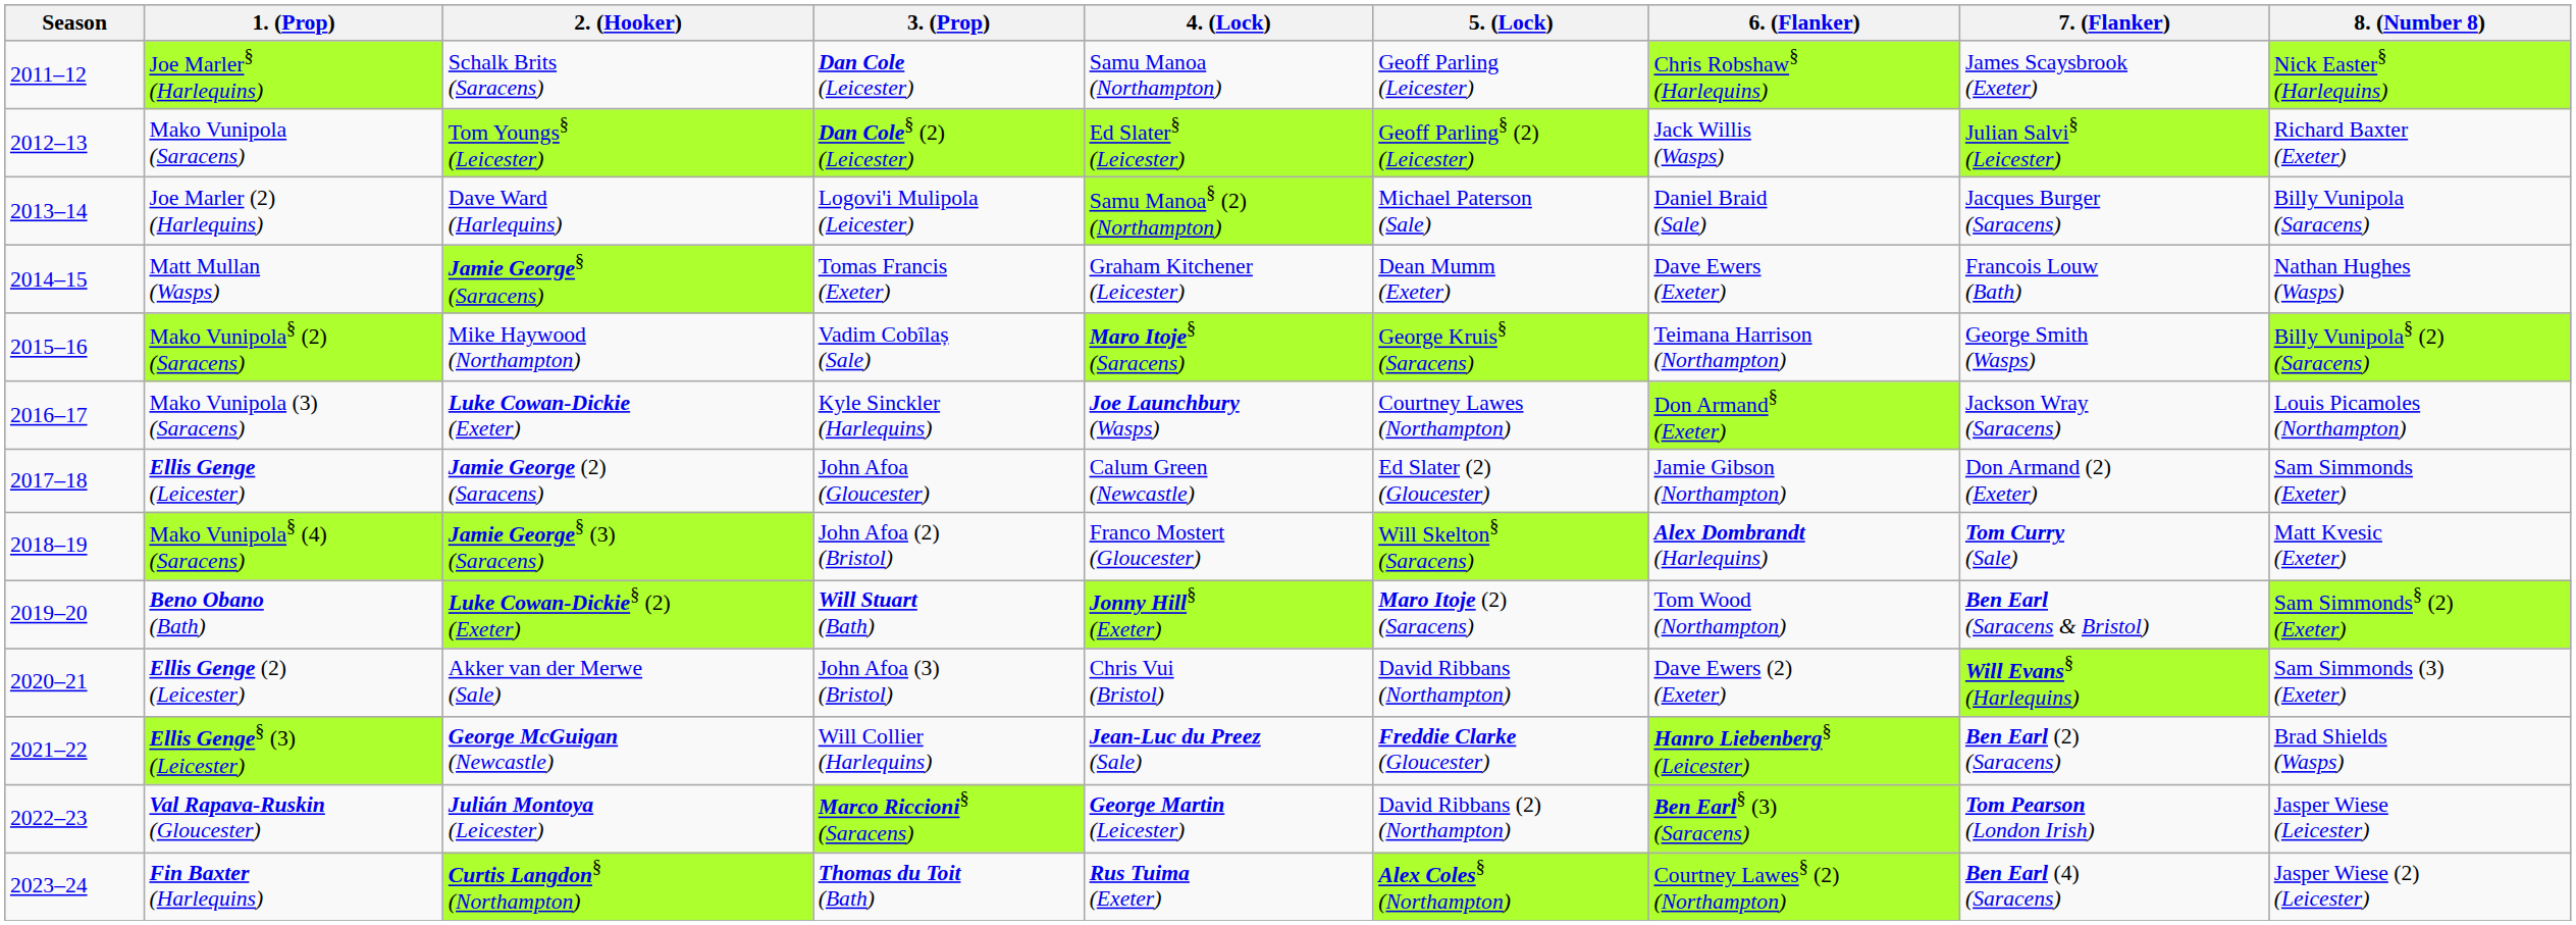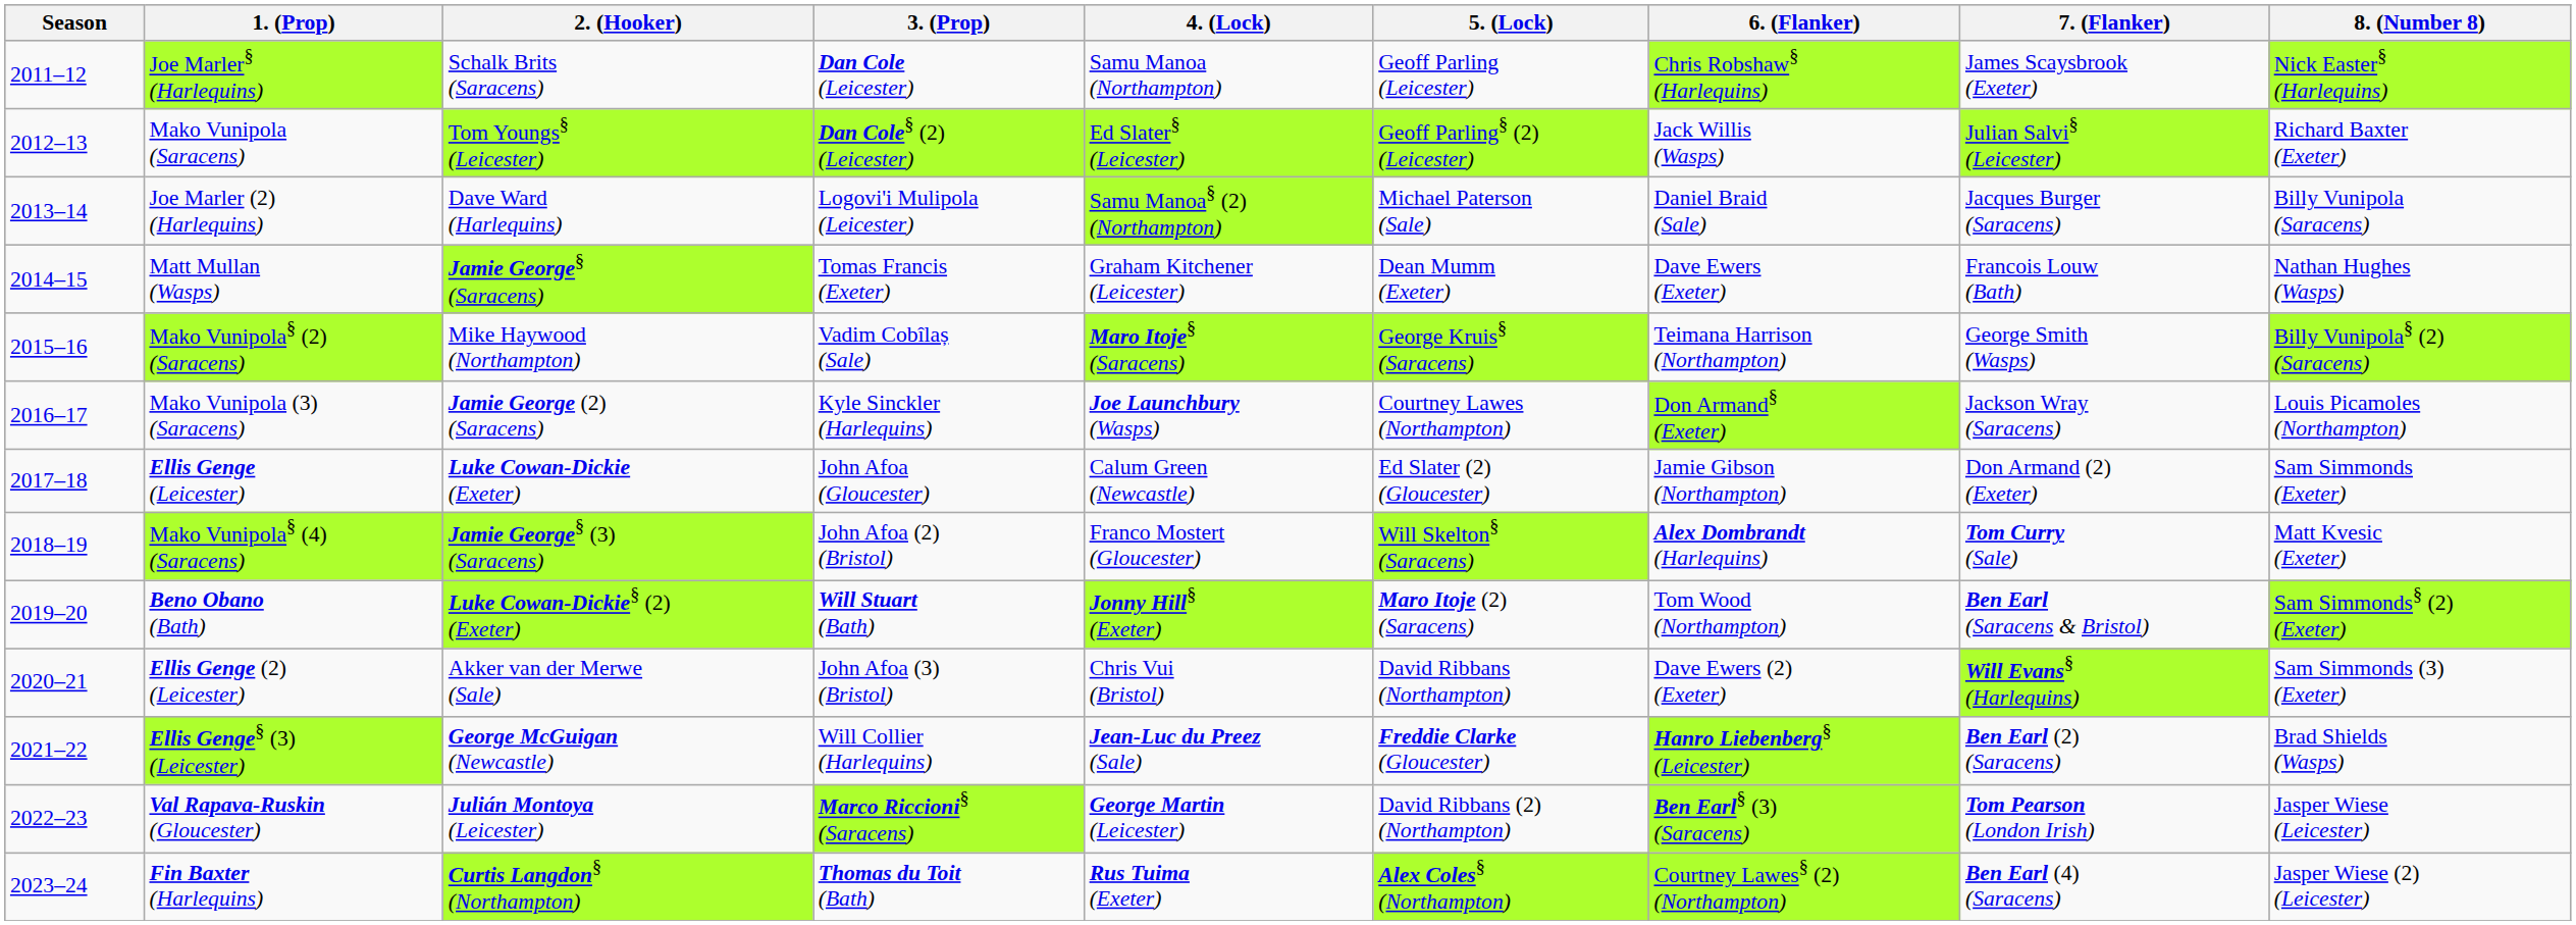 <table class="wikitable collapsible collapsed" style="font-size:85%;width:100%">
 <tr>
 <th>Season</th>
 <th align=center>1. (<a href='#'>Prop</a>)</th>
 <th align=center>2. (<a href='#'>Hooker</a>)</th>
 <th align=center>3. (<a href='#'>Prop</a>)</th>
 <th align=center>4. (<a href='#'>Lock</a>)</th>
 <th align=center>5. (<a href='#'>Lock</a>)</th>
 <th align=center>6. (<a href='#'>Flanker</a>)</th>
 <th align=center>7. (<a href='#'>Flanker</a>)</th>
 <th align=center>8. (<a href='#'>Number 8</a>)</th>
 </tr>
 <tr>
 <td><a href='#'>2011–12</a></td>
 <td style="background:#ADFF2D"> <a href='#'>Joe Marler</a><sup>§</sup><br><em>(<a href='#'>Harlequins</a>)</em></td>
 <td> <a href='#'>Schalk Brits</a><br><em>(<a href='#'>Saracens</a>)</em></td>
 <td> <strong><em><a href='#'>Dan Cole</a></em></strong><br><em>(<a href='#'>Leicester</a>)</em></td>
 <td> <a href='#'>Samu Manoa</a><br><em>(<a href='#'>Northampton</a>)</em></td>
 <td> <a href='#'>Geoff Parling</a><br><em>(<a href='#'>Leicester</a>)</em></td>
 <td style="background:#ADFF2D"> <a href='#'>Chris Robshaw</a><sup>§</sup><br><em>(<a href='#'>Harlequins</a>)</em></td>
 <td> <a href='#'>James Scaysbrook</a><br><em>(<a href='#'>Exeter</a>)</em></td>
 <td style="background:#ADFF2D"> <a href='#'>Nick Easter</a><sup>§</sup><br><em>(<a href='#'>Harlequins</a>)</em></td>
 </tr>
 <tr>
 <td><a href='#'>2012–13</a></td>
 <td> <a href='#'>Mako Vunipola</a><br><em>(<a href='#'>Saracens</a>)</em></td>
 <td style="background:#ADFF2D"> <a href='#'>Tom Youngs</a><sup>§</sup><br><em>(<a href='#'>Leicester</a>)</em></td>
 <td style="background:#ADFF2D"> <strong><em><a href='#'>Dan Cole</a></em></strong><sup>§</sup> (2)<br><em>(<a href='#'>Leicester</a>)</em></td>
 <td style="background:#ADFF2D"> <a href='#'>Ed Slater</a><sup>§</sup><br><em>(<a href='#'>Leicester</a>)</em></td>
 <td style="background:#ADFF2D"> <a href='#'>Geoff Parling</a><sup>§</sup> (2)<br><em>(<a href='#'>Leicester</a>)</em></td>
 <td> <a href='#'>Jack Willis</a><br><em>(<a href='#'>Wasps</a>)</em></td>
 <td style="background:#ADFF2D"> <a href='#'>Julian Salvi</a><sup>§</sup><br><em>(<a href='#'>Leicester</a>)</em></td>
 <td> <a href='#'>Richard Baxter</a><br><em>(<a href='#'>Exeter</a>)</em></td>
 </tr>
 <tr>
 <td><a href='#'>2013–14</a></td>
 <td> <a href='#'>Joe Marler</a> (2)<br><em>(<a href='#'>Harlequins</a>)</em></td>
 <td> <a href='#'>Dave Ward</a><br><em>(<a href='#'>Harlequins</a>)</em></td>
 <td> <a href='#'>Logovi'i Mulipola</a><br><em>(<a href='#'>Leicester</a>)</em></td>
 <td style="background:#ADFF2D"> <a href='#'>Samu Manoa</a><sup>§</sup> (2)<br><em>(<a href='#'>Northampton</a>)</em></td>
 <td> <a href='#'>Michael Paterson</a><br><em>(<a href='#'>Sale</a>)</em></td>
 <td> <a href='#'>Daniel Braid</a><br><em>(<a href='#'>Sale</a>)</em></td>
 <td> <a href='#'>Jacques Burger</a><br><em>(<a href='#'>Saracens</a>)</em></td>
 <td> <a href='#'>Billy Vunipola</a><br><em>(<a href='#'>Saracens</a>)</em></td>
 </tr>
 <tr>
 <td><a href='#'>2014–15</a></td>
 <td> <a href='#'>Matt Mullan</a><br><em>(<a href='#'>Wasps</a>)</em></td>
 <td style="background:#ADFF2D"> <strong><em><a href='#'>Jamie George</a></em></strong><sup>§</sup><br><em>(<a href='#'>Saracens</a>)</em></td>
 <td> <a href='#'>Tomas Francis</a><br><em>(<a href='#'>Exeter</a>)</em></td>
 <td> <a href='#'>Graham Kitchener</a><br><em>(<a href='#'>Leicester</a>)</em></td>
 <td> <a href='#'>Dean Mumm</a><br><em>(<a href='#'>Exeter</a>)</em></td>
 <td> <a href='#'>Dave Ewers</a><br><em>(<a href='#'>Exeter</a>)</em></td>
 <td> <a href='#'>Francois Louw</a><br><em>(<a href='#'>Bath</a>)</em></td>
 <td> <a href='#'>Nathan Hughes</a><br><em>(<a href='#'>Wasps</a>)</em></td>
 </tr>
 <tr>
 <td><a href='#'>2015–16</a></td>
 <td style="background:#ADFF2D"> <a href='#'>Mako Vunipola</a><sup>§</sup> (2)<br><em>(<a href='#'>Saracens</a>)</em></td>
 <td> <a href='#'>Mike Haywood</a><br><em>(<a href='#'>Northampton</a>)</em></td>
 <td> <a href='#'>Vadim Cobîlaș</a><br><em>(<a href='#'>Sale</a>)</em></td>
 <td style="background:#ADFF2D"> <strong><em><a href='#'>Maro Itoje</a></em></strong><sup>§</sup><br><em>(<a href='#'>Saracens</a>)</em></td>
 <td style="background:#ADFF2D"> <a href='#'>George Kruis</a><sup>§</sup><br><em>(<a href='#'>Saracens</a>)</em></td>
 <td> <a href='#'>Teimana Harrison</a><br><em>(<a href='#'>Northampton</a>)</em></td>
 <td> <a href='#'>George Smith</a><br><em>(<a href='#'>Wasps</a>)</em></td>
 <td style="background:#ADFF2D"> <a href='#'>Billy Vunipola</a><sup>§</sup> (2)<br><em>(<a href='#'>Saracens</a>)</em></td>
 </tr>
 <tr>
 <td><a href='#'>2016–17</a></td>
 <td> <a href='#'>Mako Vunipola</a> (3)<br><em>(<a href='#'>Saracens</a>)</em></td>
-<td> <strong><em><a href='#'>Luke Cowan-Dickie</a></em></strong><br><em>(<a href='#'>Exeter</a>)</em></td>
+<td> <strong><em><a href='#'>Jamie George</a></em></strong> (2)<br><em>(<a href='#'>Saracens</a>)</em></td>
 <td> <a href='#'>Kyle Sinckler</a><br><em>(<a href='#'>Harlequins</a>)</em></td>
 <td> <strong><em><a href='#'>Joe Launchbury</a></em></strong><br><em>(<a href='#'>Wasps</a>)</em></td>
 <td> <a href='#'>Courtney Lawes</a><br><em>(<a href='#'>Northampton</a>)</em></td>
 <td style="background:#ADFF2D"> <a href='#'>Don Armand</a><sup>§</sup><br><em>(<a href='#'>Exeter</a>)</em></td>
 <td> <a href='#'>Jackson Wray</a><br><em>(<a href='#'>Saracens</a>)</em></td>
 <td> <a href='#'>Louis Picamoles</a><br><em>(<a href='#'>Northampton</a>)</em></td>
 </tr>
 <tr>
 <td><a href='#'>2017–18</a></td>
 <td> <strong><em><a href='#'>Ellis Genge</a></em></strong><br><em>(<a href='#'>Leicester</a>)</em></td>
-<td> <strong><em><a href='#'>Jamie George</a></em></strong> (2)<br><em>(<a href='#'>Saracens</a>)</em></td>
+<td> <strong><em><a href='#'>Luke Cowan-Dickie</a></em></strong><br><em>(<a href='#'>Exeter</a>)</em></td>
 <td> <a href='#'>John Afoa</a><br><em>(<a href='#'>Gloucester</a>)</em></td>
 <td> <a href='#'>Calum Green</a><br><em>(<a href='#'>Newcastle</a>)</em></td>
 <td> <a href='#'>Ed Slater</a> (2)<br><em>(<a href='#'>Gloucester</a>)</em></td>
 <td> <a href='#'>Jamie Gibson</a><br><em>(<a href='#'>Northampton</a>)</em></td>
 <td> <a href='#'>Don Armand</a> (2)<br><em>(<a href='#'>Exeter</a>)</em></td>
 <td> <a href='#'>Sam Simmonds</a><br><em>(<a href='#'>Exeter</a>)</em></td>
 </tr>
 <tr>
 <td><a href='#'>2018–19</a></td>
 <td style="background:#ADFF2D"> <a href='#'>Mako Vunipola</a><sup>§</sup> (4)<br><em>(<a href='#'>Saracens</a>)</em></td>
 <td style="background:#ADFF2D"> <strong><em><a href='#'>Jamie George</a></em></strong><sup>§</sup> (3)<br><em>(<a href='#'>Saracens</a>)</em></td>
 <td> <a href='#'>John Afoa</a> (2)<br><em>(<a href='#'>Bristol</a>)</em></td>
 <td> <a href='#'>Franco Mostert</a><br><em>(<a href='#'>Gloucester</a>)</em></td>
 <td style="background:#ADFF2D"> <a href='#'>Will Skelton</a><sup>§</sup><br><em>(<a href='#'>Saracens</a>)</em></td>
 <td> <strong><em><a href='#'>Alex Dombrandt</a></em></strong><br><em>(<a href='#'>Harlequins</a>)</em></td>
 <td> <strong><em><a href='#'>Tom Curry</a></em></strong><br><em>(<a href='#'>Sale</a>)</em></td>
 <td> <a href='#'>Matt Kvesic</a><br><em>(<a href='#'>Exeter</a>)</em></td>
 </tr>
 <tr>
 <td><a href='#'>2019–20</a></td>
 <td> <strong><em><a href='#'>Beno Obano</a></em></strong><br><em>(<a href='#'>Bath</a>)</em></td>
 <td style="background:#ADFF2D"> <strong><em><a href='#'>Luke Cowan-Dickie</a></em></strong><sup>§</sup> (2)<br><em>(<a href='#'>Exeter</a>)</em></td>
 <td> <strong><em><a href='#'>Will Stuart</a></em></strong><br><em>(<a href='#'>Bath</a>)</em></td>
 <td style="background:#ADFF2D"> <strong><em><a href='#'>Jonny Hill</a></em></strong><sup>§</sup><br><em>(<a href='#'>Exeter</a>)</em></td>
 <td> <strong><em><a href='#'>Maro Itoje</a></em></strong> (2)<br><em>(<a href='#'>Saracens</a>)</em></td>
 <td> <a href='#'>Tom Wood</a><br><em>(<a href='#'>Northampton</a>)</em></td>
 <td> <strong><em><a href='#'>Ben Earl</a></em></strong><br><em>(<a href='#'>Saracens</a> & <a href='#'>Bristol</a>)</em></td>
 <td style="background:#ADFF2D"> <a href='#'>Sam Simmonds</a><sup>§</sup> (2)<br><em>(<a href='#'>Exeter</a>)</em></td>
 </tr>
 <tr>
 <td><a href='#'>2020–21</a></td>
 <td> <strong><em><a href='#'>Ellis Genge</a></em></strong> (2)<br><em>(<a href='#'>Leicester</a>)</em></td>
 <td> <a href='#'>Akker van der Merwe</a><br><em>(<a href='#'>Sale</a>)</em></td>
 <td> <a href='#'>John Afoa</a> (3)<br><em>(<a href='#'>Bristol</a>)</em></td>
 <td> <a href='#'>Chris Vui</a><br><em>(<a href='#'>Bristol</a>)</em></td>
 <td> <a href='#'>David Ribbans</a><br><em>(<a href='#'>Northampton</a>)</em></td>
 <td> <a href='#'>Dave Ewers</a> (2)<br><em>(<a href='#'>Exeter</a>)</em></td>
 <td style="background:#ADFF2D"> <strong><em><a href='#'>Will Evans</a></em></strong><sup>§</sup><br><em>(<a href='#'>Harlequins</a>)</em></td>
 <td> <a href='#'>Sam Simmonds</a> (3)<br><em>(<a href='#'>Exeter</a>)</em></td>
 </tr>
 <tr>
 <td><a href='#'>2021–22</a></td>
 <td style="background:#ADFF2D"> <strong><em><a href='#'>Ellis Genge</a></em></strong><sup>§</sup> (3)<br><em>(<a href='#'>Leicester</a>)</em></td>
 <td> <strong><em><a href='#'>George McGuigan</a></em></strong><br><em>(<a href='#'>Newcastle</a>)</em></td>
 <td> <a href='#'>Will Collier</a><br><em>(<a href='#'>Harlequins</a>)</em></td>
 <td> <strong><em><a href='#'>Jean-Luc du Preez</a></em></strong><br><em>(<a href='#'>Sale</a>)</em></td>
 <td> <strong><em><a href='#'>Freddie Clarke</a></em></strong><br><em>(<a href='#'>Gloucester</a>)</em></td>
 <td style="background:#ADFF2D"> <strong><em><a href='#'>Hanro Liebenberg</a></em></strong><sup>§</sup><br><em>(<a href='#'>Leicester</a>)</em></td>
 <td> <strong><em><a href='#'>Ben Earl</a></em></strong> (2)<br><em>(<a href='#'>Saracens</a>)</em></td>
 <td> <a href='#'>Brad Shields</a><br><em>(<a href='#'>Wasps</a>)</em></td>
 </tr>
 <tr>
 <td><a href='#'>2022–23</a></td>
 <td> <strong><em><a href='#'>Val Rapava-Ruskin</a></em></strong><br><em>(<a href='#'>Gloucester</a>)</em></td>
 <td> <strong><em><a href='#'>Julián Montoya</a></em></strong><br><em>(<a href='#'>Leicester</a>)</em></td>
 <td style="background:#ADFF2D"> <strong><em><a href='#'>Marco Riccioni</a></em></strong><sup>§</sup><br><em>(<a href='#'>Saracens</a>)</em></td>
 <td> <strong><em><a href='#'>George Martin</a></em></strong><br><em>(<a href='#'>Leicester</a>)</em></td>
 <td> <a href='#'>David Ribbans</a> (2)<br><em>(<a href='#'>Northampton</a>)</em></td>
 <td style="background:#ADFF2D"> <strong><em><a href='#'>Ben Earl</a></em></strong><sup>§</sup> (3)<br><em>(<a href='#'>Saracens</a>)</em></td>
 <td> <strong><em><a href='#'>Tom Pearson</a></em></strong><br><em>(<a href='#'>London Irish</a>)</em></td>
 <td> <a href='#'>Jasper Wiese</a><br><em>(<a href='#'>Leicester</a>)</em></td>
 </tr>
 <tr>
 <td><a href='#'>2023–24</a></td>
 <td> <strong><em><a href='#'>Fin Baxter</a></em></strong><br><em>(<a href='#'>Harlequins</a>)</em></td>
 <td style="background:#ADFF2D"> <strong><em><a href='#'>Curtis Langdon</a></em></strong><sup>§</sup><br><em>(<a href='#'>Northampton</a>)</em></td>
 <td> <strong><em><a href='#'>Thomas du Toit</a></em></strong><br><em>(<a href='#'>Bath</a>)</em></td>
 <td> <strong><em><a href='#'>Rus Tuima</a></em></strong><br><em>(<a href='#'>Exeter</a>)</em></td>
 <td style="background:#ADFF2D"> <strong><em><a href='#'>Alex Coles</a></em></strong><sup>§</sup><br><em>(<a href='#'>Northampton</a>)</em></td>
 <td style="background:#ADFF2D"> <a href='#'>Courtney Lawes</a><sup>§</sup> (2)<br><em>(<a href='#'>Northampton</a>)</em></td>
 <td> <strong><em><a href='#'>Ben Earl</a></em></strong> (4)<br><em>(<a href='#'>Saracens</a>)</em></td>
 <td> <a href='#'>Jasper Wiese</a> (2)<br><em>(<a href='#'>Leicester</a>)</em></td>
 </tr>
 <tr>
 </tr>
 </table>
